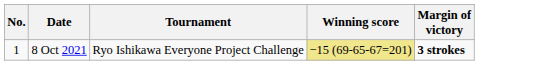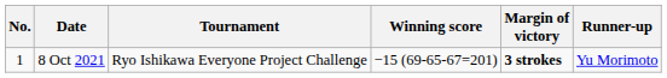 <table class="wikitable" style="font-size:95%;">
 <tr>
 <th>No.</th>
 <th>Date</th>
 <th>Tournament</th>
 <th>Winning score</th>
 <th>Margin of<br>victory</th>
+<th>Runner-up</th>
 </tr>
 <tr>
 <td align=center>1</td>
 <td align=right>8 Oct <a href='#'>2021</a></td>
 <td>Ryo Ishikawa Everyone Project Challenge</td>
-<td style="background: khaki;">−15 (69-65-67=201)</td>
+<td>−15 (69-65-67=201)</td>
 <td><strong>3 strokes</strong></td>
+<td> <a href='#'>Yu Morimoto</a></td>
 </tr>
 </table>
